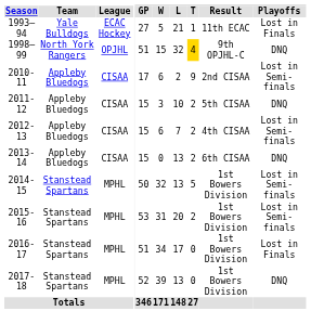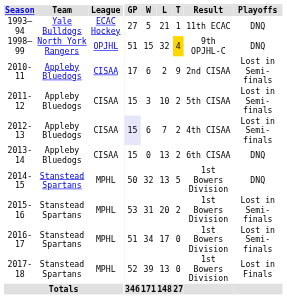 <table border="0" cellpadding="1" cellspacing="0" style="text-align:center; width:50%">
 <tr bgcolor="#e0e0e0">
 <th colspan="3" bgcolor="#ffffff"></th>
 <th rowspan="103" bgcolor="#ffffff"></th>
 <th colspan="6"></th>
 </tr>
 <tr bgcolor="#e0e0e0">
 <th><a href='#'>Season</a></th>
 <th>Team</th>
 <th>League</th>
 <th>GP</th>
 <th>W</th>
 <th>L</th>
 <th>T</th>
 <th>Result</th>
 <th>Playoffs</th>
 </tr>
 <tr ALIGN="center">
 <td>1993–94</td>
 <td><a href='#'>Yale Bulldogs</a></td>
 <td><a href='#'>ECAC Hockey</a></td>
 <td>27</td>
 <td>5</td>
 <td>21</td>
 <td>1</td>
 <td>11th ECAC</td>
-<td>Lost in Finals</td>
+<td>DNQ</td>
 </tr>
 <tr ALIGN="center">
 <td>1998–99</td>
 <td><a href='#'>North York Rangers</a></td>
 <td><a href='#'>OPJHL</a></td>
 <td>51</td>
 <td>15</td>
 <td>32</td>
 <td style="background: gold;">4</td>
 <td>9th OPJHL-C</td>
 <td>DNQ</td>
 </tr>
 <tr>
 <td>2010-11</td>
 <td><a href='#'>Appleby Bluedogs</a></td>
 <td><a href='#'>CISAA</a></td>
 <td>17</td>
 <td>6</td>
 <td>2</td>
 <td>9</td>
 <td>2nd CISAA</td>
 <td>Lost in Semi-finals</td>
 </tr>
 <tr>
 <td>2011-12</td>
 <td>Appleby Bluedogs</td>
 <td>CISAA</td>
 <td>15</td>
 <td>3</td>
 <td>10</td>
 <td>2</td>
 <td>5th CISAA</td>
-<td>DNQ</td>
+<td>Lost in Semi-finals</td>
 </tr>
 <tr>
 <td>2012-13</td>
 <td>Appleby Bluedogs</td>
 <td>CISAA</td>
-<td>15</td>
+<td style="background: lavender;">15</td>
 <td>6</td>
 <td>7</td>
 <td>2</td>
 <td>4th CISAA</td>
 <td>Lost in Semi-finals</td>
 </tr>
 <tr>
 <td>2013-14</td>
 <td>Appleby Bluedogs</td>
 <td>CISAA</td>
 <td>15</td>
 <td>0</td>
 <td>13</td>
 <td>2</td>
 <td>6th CISAA</td>
 <td>DNQ</td>
 </tr>
 <tr>
 <td>2014-15</td>
 <td><a href='#'>Stanstead Spartans</a></td>
 <td>MPHL</td>
 <td>50</td>
 <td>32</td>
 <td>13</td>
 <td>5</td>
 <td>1st Bowers Division</td>
-<td>Lost in Semi-finals</td>
+<td>DNQ</td>
 </tr>
 <tr>
 <td>2015-16</td>
 <td>Stanstead Spartans</td>
 <td>MPHL</td>
 <td>53</td>
 <td>31</td>
 <td>20</td>
 <td>2</td>
 <td>1st Bowers Division</td>
 <td>Lost in Semi-finals</td>
 </tr>
 <tr>
 <td>2016-17</td>
 <td>Stanstead Spartans</td>
 <td>MPHL</td>
 <td>51</td>
 <td>34</td>
 <td>17</td>
 <td>0</td>
 <td>1st Bowers Division</td>
-<td>Lost in Finals</td>
+<td>Lost in Semi-finals</td>
 </tr>
 <tr>
 <td>2017-18</td>
 <td>Stanstead Spartans</td>
 <td>MPHL</td>
 <td>52</td>
 <td>39</td>
 <td>13</td>
 <td>0</td>
 <td>1st Bowers Division</td>
-<td>DNQ</td>
+<td>Lost in Finals</td>
 </tr>
 <tr ALIGN="center">
 </tr>
 <tr bgcolor="#e0e0e0">
 <th colspan="3">Totals</th>
 <th>346</th>
 <th>171</th>
 <th>148</th>
 <th>27</th>
 <th></th>
 <th></th>
 </tr>
 </table>
